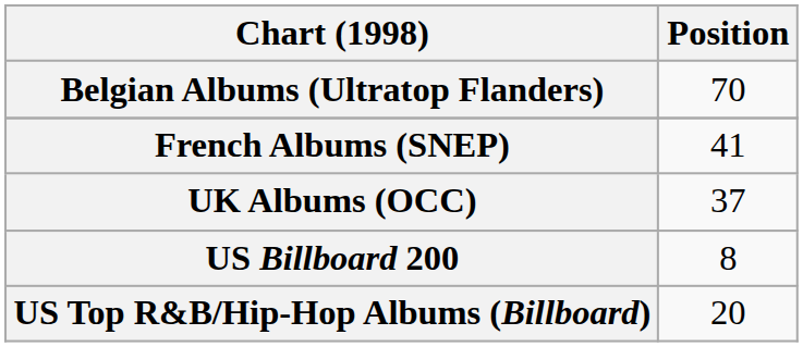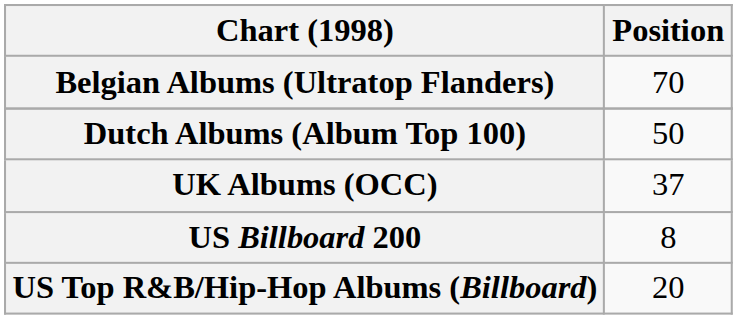 <table class="wikitable sortable plainrowheaders" style="text-align:center">
 <tr>
 <th scope="col">Chart (1998)</th>
 <th scope="col">Position</th>
 </tr>
 <tr>
 <th scope="row">Belgian Albums (Ultratop Flanders)</th>
 <td>70</td>
 </tr>
 <tr>
 </tr>
 <tr>
-<th scope="row">French Albums (SNEP)</th>
-<td>41</td>
+<th scope="row">Dutch Albums (Album Top 100)</th>
+<td>50</td>
 </tr>
 <tr>
 <th scope="row">UK Albums (OCC)</th>
 <td>37</td>
 </tr>
 <tr>
 <th scope="row">US <em>Billboard</em> 200</th>
 <td>8</td>
 </tr>
 <tr>
 <th scope="row">US Top R&B/Hip-Hop Albums (<em>Billboard</em>)</th>
 <td>20</td>
 </tr>
 </table>
